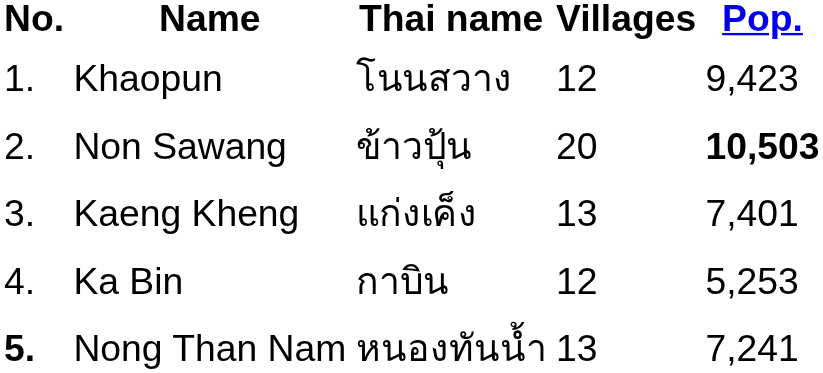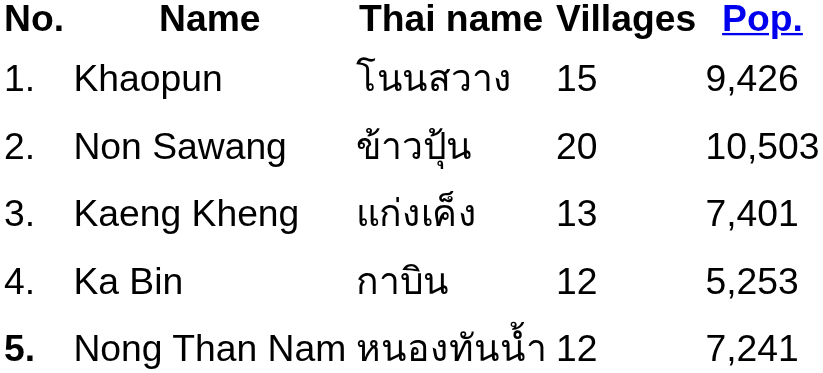 <table>
 <tr>
 <th>No.</th>
 <th>Name</th>
 <th>Thai name</th>
 <th>Villages</th>
 <th><a href='#'>Pop.</a></th>
 </tr>
 <tr>
 <td>1.</td>
 <td>Khaopun</td>
 <td>โนนสวาง</td>
-<td>12</td>
-<td>9,423</td>
+<td>15</td>
+<td>9,426</td>
 <td></td>
 </tr>
 <tr>
 <td>2.</td>
 <td>Non Sawang</td>
 <td>ข้าวปุ้น</td>
 <td>20</td>
-<td><strong>10,503</strong></td>
+<td>10,503</td>
 <td></td>
 </tr>
 <tr>
 <td>3.</td>
 <td>Kaeng Kheng</td>
 <td>แก่งเค็ง</td>
 <td>13</td>
 <td>7,401</td>
 <td></td>
 </tr>
 <tr>
 <td>4.</td>
 <td>Ka Bin</td>
 <td>กาบิน</td>
 <td>12</td>
 <td>5,253</td>
 <td></td>
 </tr>
 <tr>
 <td><strong>5.</strong></td>
 <td>Nong Than Nam</td>
 <td>หนองทันน้ำ</td>
-<td>13</td>
+<td>12</td>
 <td>7,241</td>
 <td></td>
 </tr>
 </table>
